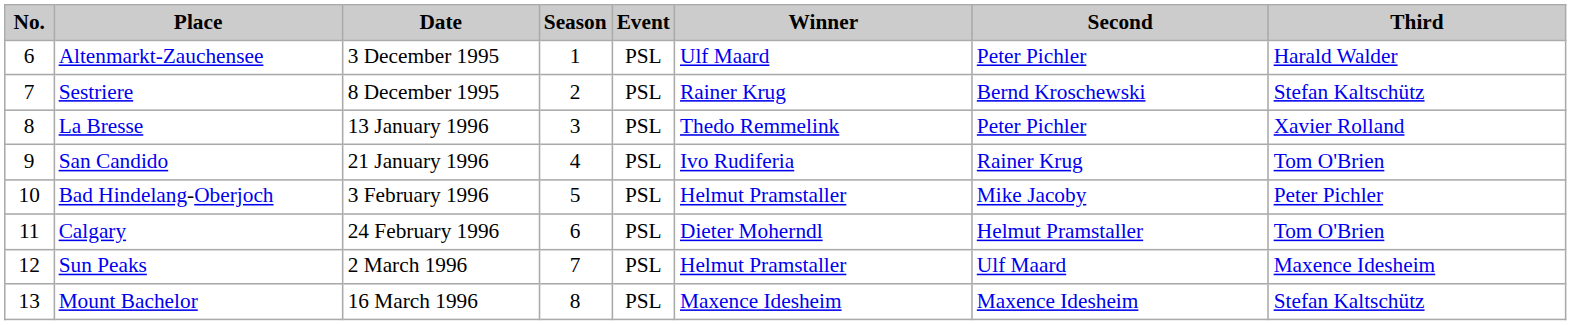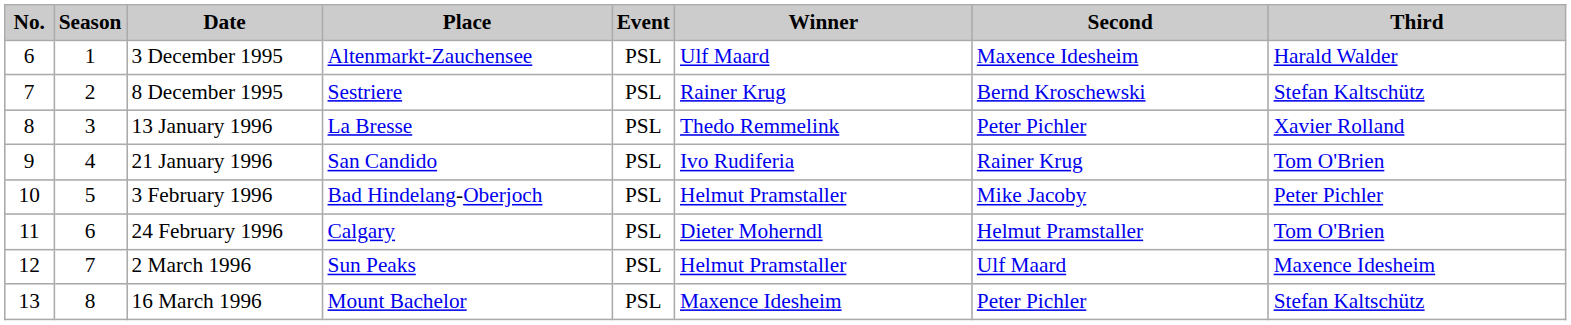 <table class="wikitable plainrowheaders" style="background:#fff; font-size:86%; border:grey solid 1px; border-collapse:collapse;">
 <tr style="background:#ccc; text-align:center;">
 <th scope="col" style="background:#ccc; width:25px;">No.</th>
+<th scope="col" style="background:#ccc; width:30px;">Season</th>
+<th scope="col" style="background:#ccc; width:120px;">Date</th>
 <th scope="col" style="background:#ccc; width:180px;">Place</th>
-<th scope="col" style="background:#ccc; width:120px;">Date</th>
-<th scope="col" style="background:#ccc; width:30px;">Season</th>
 <th scope="col" style="background:#ccc; width:15px;">Event</th>
 <th scope="col" style="background:#ccc; width:185px;">Winner</th>
 <th scope="col" style="background:#ccc; width:185px;">Second</th>
 <th scope="col" style="background:#ccc; width:185px;">Third</th>
 </tr>
 <tr>
 <td align=center>6</td>
+<td align=center>1</td>
+<td>3 December 1995</td>
 <td> <a href='#'>Altenmarkt-Zauchensee</a></td>
-<td>3 December 1995</td>
-<td align=center>1</td>
 <td align=center>PSL</td>
 <td> <a href='#'>Ulf Maard</a></td>
-<td> <a href='#'>Peter Pichler</a></td>
+<td> <a href='#'>Maxence Idesheim</a></td>
 <td> <a href='#'>Harald Walder</a></td>
 </tr>
 <tr>
 <td align=center>7</td>
+<td align=center>2</td>
+<td>8 December 1995</td>
 <td> <a href='#'>Sestriere</a></td>
-<td>8 December 1995</td>
-<td align=center>2</td>
 <td align=center>PSL</td>
 <td> <a href='#'>Rainer Krug</a></td>
 <td> <a href='#'>Bernd Kroschewski</a></td>
 <td> <a href='#'>Stefan Kaltschütz</a></td>
 </tr>
 <tr>
 <td align=center>8</td>
+<td align=center>3</td>
+<td>13 January 1996</td>
 <td> <a href='#'>La Bresse</a></td>
-<td>13 January 1996</td>
-<td align=center>3</td>
 <td align=center>PSL</td>
 <td> <a href='#'>Thedo Remmelink</a></td>
 <td> <a href='#'>Peter Pichler</a></td>
 <td> <a href='#'>Xavier Rolland</a></td>
 </tr>
 <tr>
 <td align=center>9</td>
+<td align=center>4</td>
+<td>21 January 1996</td>
 <td> <a href='#'>San Candido</a></td>
-<td>21 January 1996</td>
-<td align=center>4</td>
 <td align=center>PSL</td>
 <td> <a href='#'>Ivo Rudiferia</a></td>
 <td> <a href='#'>Rainer Krug</a></td>
 <td> <a href='#'>Tom O'Brien</a></td>
 </tr>
 <tr>
 <td align=center>10</td>
+<td align=center>5</td>
+<td>3 February 1996</td>
 <td> <a href='#'>Bad Hindelang</a>-<a href='#'>Oberjoch</a></td>
-<td>3 February 1996</td>
-<td align=center>5</td>
 <td align=center>PSL</td>
 <td> <a href='#'>Helmut Pramstaller</a></td>
 <td> <a href='#'>Mike Jacoby</a></td>
 <td> <a href='#'>Peter Pichler</a></td>
 </tr>
 <tr>
 <td align=center>11</td>
+<td align=center>6</td>
+<td>24 February 1996</td>
 <td> <a href='#'>Calgary</a></td>
-<td>24 February 1996</td>
-<td align=center>6</td>
 <td align=center>PSL</td>
 <td> <a href='#'>Dieter Moherndl</a></td>
 <td> <a href='#'>Helmut Pramstaller</a></td>
 <td> <a href='#'>Tom O'Brien</a></td>
 </tr>
 <tr>
 <td align=center>12</td>
+<td align=center>7</td>
+<td>2 March 1996</td>
 <td> <a href='#'>Sun Peaks</a></td>
-<td>2 March 1996</td>
-<td align=center>7</td>
 <td align=center>PSL</td>
 <td> <a href='#'>Helmut Pramstaller</a></td>
 <td> <a href='#'>Ulf Maard</a></td>
 <td> <a href='#'>Maxence Idesheim</a></td>
 </tr>
 <tr>
 <td align=center>13</td>
+<td align=center>8</td>
+<td>16 March 1996</td>
 <td> <a href='#'>Mount Bachelor</a></td>
-<td>16 March 1996</td>
-<td align=center>8</td>
 <td align=center>PSL</td>
 <td> <a href='#'>Maxence Idesheim</a></td>
-<td> <a href='#'>Maxence Idesheim</a></td>
+<td> <a href='#'>Peter Pichler</a></td>
 <td> <a href='#'>Stefan Kaltschütz</a></td>
 </tr>
 </table>
